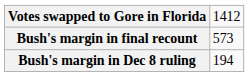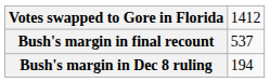 <table class="wikitable" style="float:right">
 <tr>
 <th>Votes swapped to Gore in Florida</th>
 <td>1412</td>
 </tr>
 <tr>
 <th>Bush's margin in final recount</th>
-<td>573</td>
+<td>537</td>
 </tr>
 <tr>
 <th>Bush's margin in Dec 8 ruling</th>
 <td>194</td>
 </tr>
 </table>
